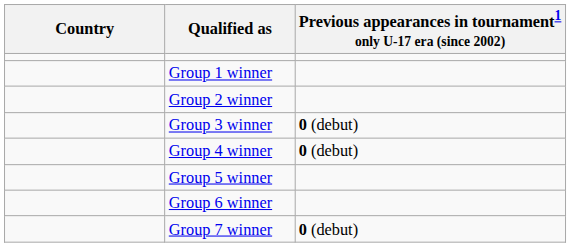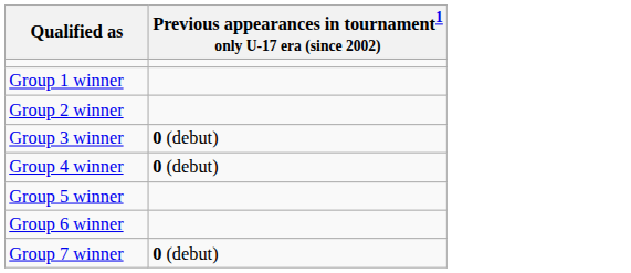 <table class="wikitable sortable">
 <tr>
-<th width=150px>Country</th>
 <th width=120px>Qualified as</th>
 <th>Previous appearances in tournament<sup><strong><a href='#'>1</a></strong></sup><br><small>only U-17 era (since 2002)</small></th>
 </tr>
 <tr>
 <td></td>
 <td></td>
-<td></td>
 </tr>
 <tr>
-<td></td>
 <td><a href='#'>Group 1 winner</a></td>
 <td></td>
 </tr>
 <tr>
-<td></td>
 <td><a href='#'>Group 2 winner</a></td>
 <td></td>
 </tr>
 <tr>
-<td></td>
 <td><a href='#'>Group 3 winner</a></td>
 <td><strong>0</strong> (debut)</td>
 </tr>
 <tr>
-<td></td>
 <td><a href='#'>Group 4 winner</a></td>
 <td><strong>0</strong> (debut)</td>
 </tr>
 <tr>
-<td></td>
 <td><a href='#'>Group 5 winner</a></td>
 <td></td>
 </tr>
 <tr>
-<td></td>
 <td><a href='#'>Group 6 winner</a></td>
 <td></td>
 </tr>
 <tr>
-<td></td>
 <td><a href='#'>Group 7 winner</a></td>
 <td><strong>0</strong> (debut)</td>
 </tr>
 </table>
